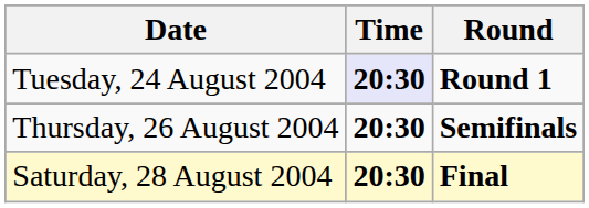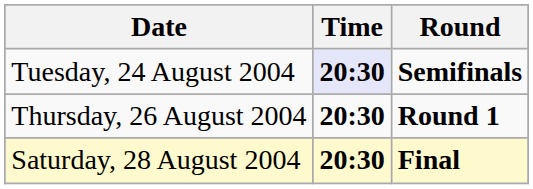 <table class="wikitable">
 <tr>
 <th>Date</th>
 <th>Time</th>
 <th>Round</th>
 </tr>
 <tr>
 <td>Tuesday, 24 August 2004</td>
 <td style="background: lavender;"><strong>20:30</strong></td>
-<td><strong>Round 1</strong></td>
+<td><strong>Semifinals</strong></td>
 </tr>
 <tr>
 <td>Thursday, 26 August 2004</td>
 <td><strong>20:30</strong></td>
-<td><strong>Semifinals</strong></td>
+<td><strong>Round 1</strong></td>
 </tr>
 <tr style=background:lemonchiffon>
 <td>Saturday, 28 August 2004</td>
 <td><strong>20:30</strong></td>
 <td><strong>Final</strong></td>
 </tr>
 </table>
